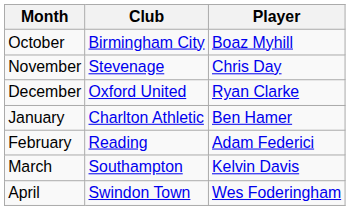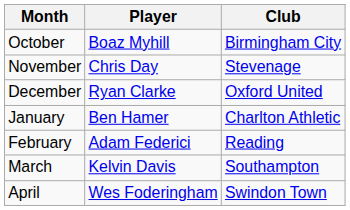 <table class="wikitable">
 <tr>
 <th>Month</th>
+<th>Player</th>
 <th>Club</th>
-<th>Player</th>
 </tr>
 <tr>
 <td>October</td>
+<td> <a href='#'>Boaz Myhill</a></td>
 <td><a href='#'>Birmingham City</a></td>
-<td> <a href='#'>Boaz Myhill</a></td>
 </tr>
 <tr>
 <td>November</td>
+<td> <a href='#'>Chris Day</a></td>
 <td><a href='#'>Stevenage</a></td>
-<td> <a href='#'>Chris Day</a></td>
 </tr>
 <tr>
 <td>December</td>
+<td> <a href='#'>Ryan Clarke</a></td>
 <td><a href='#'>Oxford United</a></td>
-<td> <a href='#'>Ryan Clarke</a></td>
 </tr>
 <tr>
 <td>January</td>
+<td> <a href='#'>Ben Hamer</a></td>
 <td><a href='#'>Charlton Athletic</a></td>
-<td> <a href='#'>Ben Hamer</a></td>
 </tr>
 <tr>
 <td>February</td>
+<td> <a href='#'>Adam Federici</a></td>
 <td><a href='#'>Reading</a></td>
-<td> <a href='#'>Adam Federici</a></td>
 </tr>
 <tr>
 <td>March</td>
+<td> <a href='#'>Kelvin Davis</a></td>
 <td><a href='#'>Southampton</a></td>
-<td> <a href='#'>Kelvin Davis</a></td>
 </tr>
 <tr>
 <td>April</td>
+<td> <a href='#'>Wes Foderingham</a></td>
 <td><a href='#'>Swindon Town</a></td>
-<td> <a href='#'>Wes Foderingham</a></td>
 </tr>
 </table>
